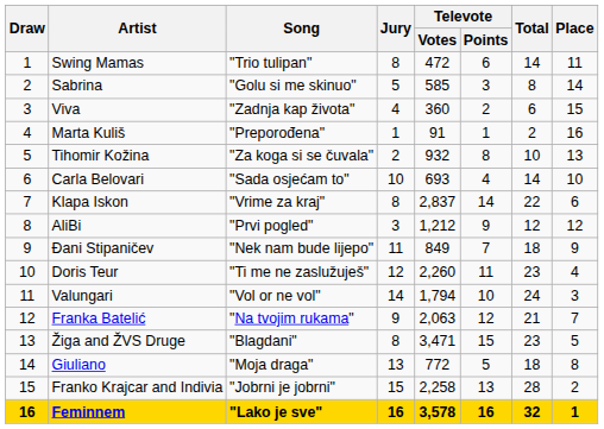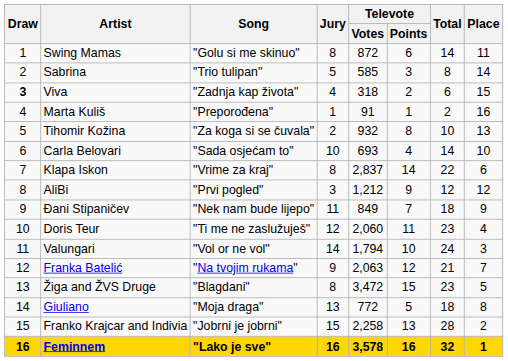 <table class="sortable wikitable" style="margin: 1em auto 1em auto; text-align:center">
 <tr>
 <th rowspan="2">Draw</th>
 <th rowspan="2">Artist</th>
 <th rowspan="2">Song</th>
 <th rowspan="2">Jury</th>
 <th colspan="2">Televote</th>
 <th rowspan="2">Total</th>
 <th rowspan="2">Place</th>
 </tr>
 <tr>
 <th>Votes</th>
 <th>Points</th>
 </tr>
 <tr>
 <td>1</td>
 <td align="left">Swing Mamas</td>
-<td align="left">"Trio tulipan"</td>
+<td align="left">"Golu si me skinuo"</td>
 <td>8</td>
-<td>472</td>
+<td>872</td>
 <td>6</td>
 <td>14</td>
 <td>11</td>
 </tr>
 <tr>
 <td>2</td>
 <td align="left">Sabrina</td>
-<td align="left">"Golu si me skinuo"</td>
+<td align="left">"Trio tulipan"</td>
 <td>5</td>
 <td>585</td>
 <td>3</td>
 <td>8</td>
 <td>14</td>
 </tr>
 <tr>
-<td>3</td>
+<td><strong>3</strong></td>
 <td align="left">Viva</td>
 <td align="left">"Zadnja kap života"</td>
 <td>4</td>
-<td>360</td>
+<td>318</td>
 <td>2</td>
 <td>6</td>
 <td>15</td>
 </tr>
 <tr>
 <td>4</td>
 <td align="left">Marta Kuliš</td>
 <td align="left">"Preporođena"</td>
 <td>1</td>
 <td>91</td>
 <td>1</td>
 <td>2</td>
 <td>16</td>
 </tr>
 <tr>
 <td>5</td>
 <td align="left">Tihomir Kožina</td>
 <td align="left">"Za koga si se čuvala"</td>
 <td>2</td>
 <td>932</td>
 <td>8</td>
 <td>10</td>
 <td>13</td>
 </tr>
 <tr>
 <td>6</td>
 <td align="left">Carla Belovari</td>
 <td align="left">"Sada osjećam to"</td>
 <td>10</td>
 <td>693</td>
 <td>4</td>
 <td>14</td>
 <td>10</td>
 </tr>
 <tr>
 <td>7</td>
 <td align="left">Klapa Iskon</td>
 <td align="left">"Vrime za kraj"</td>
 <td>8</td>
 <td>2,837</td>
 <td>14</td>
 <td>22</td>
 <td>6</td>
 </tr>
 <tr>
 <td>8</td>
 <td align="left">AliBi</td>
 <td align="left">"Prvi pogled"</td>
 <td>3</td>
 <td>1,212</td>
 <td>9</td>
 <td>12</td>
 <td>12</td>
 </tr>
 <tr>
 <td>9</td>
 <td align="left">Đani Stipaničev</td>
 <td align="left">"Nek nam bude lijepo"</td>
 <td>11</td>
 <td>849</td>
 <td>7</td>
 <td>18</td>
 <td>9</td>
 </tr>
 <tr>
 <td>10</td>
 <td align="left">Doris Teur</td>
 <td align="left">"Ti me ne zaslužuješ"</td>
 <td>12</td>
-<td>2,260</td>
+<td>2,060</td>
 <td>11</td>
 <td>23</td>
 <td>4</td>
 </tr>
 <tr>
 <td>11</td>
 <td align="left">Valungari</td>
 <td align="left">"Vol or ne vol"</td>
 <td>14</td>
 <td>1,794</td>
 <td>10</td>
 <td>24</td>
 <td>3</td>
 </tr>
 <tr>
 <td>12</td>
 <td align="left"><a href='#'>Franka Batelić</a></td>
 <td align="left">"<a href='#'>Na tvojim rukama</a>"</td>
 <td>9</td>
 <td>2,063</td>
 <td>12</td>
 <td>21</td>
 <td>7</td>
 </tr>
 <tr>
 <td>13</td>
 <td align="left">Žiga and ŽVS Druge</td>
 <td align="left">"Blagdani"</td>
 <td>8</td>
-<td>3,471</td>
+<td>3,472</td>
 <td>15</td>
 <td>23</td>
 <td>5</td>
 </tr>
 <tr>
 <td>14</td>
 <td align="left"><a href='#'>Giuliano</a></td>
 <td align="left">"Moja draga"</td>
 <td>13</td>
 <td>772</td>
 <td>5</td>
 <td>18</td>
 <td>8</td>
 </tr>
 <tr>
 <td>15</td>
 <td align="left">Franko Krajcar and Indivia</td>
 <td align="left">"Jobrni je jobrni"</td>
 <td>15</td>
 <td>2,258</td>
 <td>13</td>
 <td>28</td>
 <td>2</td>
 </tr>
 <tr style="font-weight:bold; background:gold;">
 <td>16</td>
 <td align="left"><a href='#'>Feminnem</a></td>
 <td align="left">"Lako je sve"</td>
 <td>16</td>
 <td>3,578</td>
 <td>16</td>
 <td>32</td>
 <td>1</td>
 </tr>
 </table>
